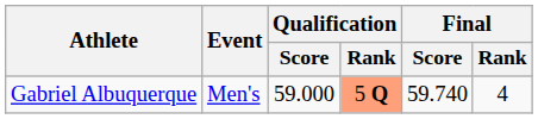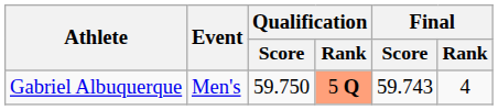 <table class="wikitable" style="font-size:90%">
 <tr>
 <th rowspan="2">Athlete</th>
 <th rowspan="2">Event</th>
 <th colspan="2">Qualification</th>
 <th colspan="2">Final</th>
 </tr>
 <tr style="font-size:95%">
 <th>Score</th>
 <th>Rank</th>
 <th>Score</th>
 <th>Rank</th>
 </tr>
 <tr align=center>
 <td align=left><a href='#'>Gabriel Albuquerque</a></td>
 <td align=left><a href='#'>Men's</a></td>
-<td>59.000</td>
+<td>59.750</td>
 <td style="background: lightsalmon;">5 <strong>Q</strong></td>
-<td>59.740</td>
+<td>59.743</td>
 <td>4</td>
 </tr>
 </table>
